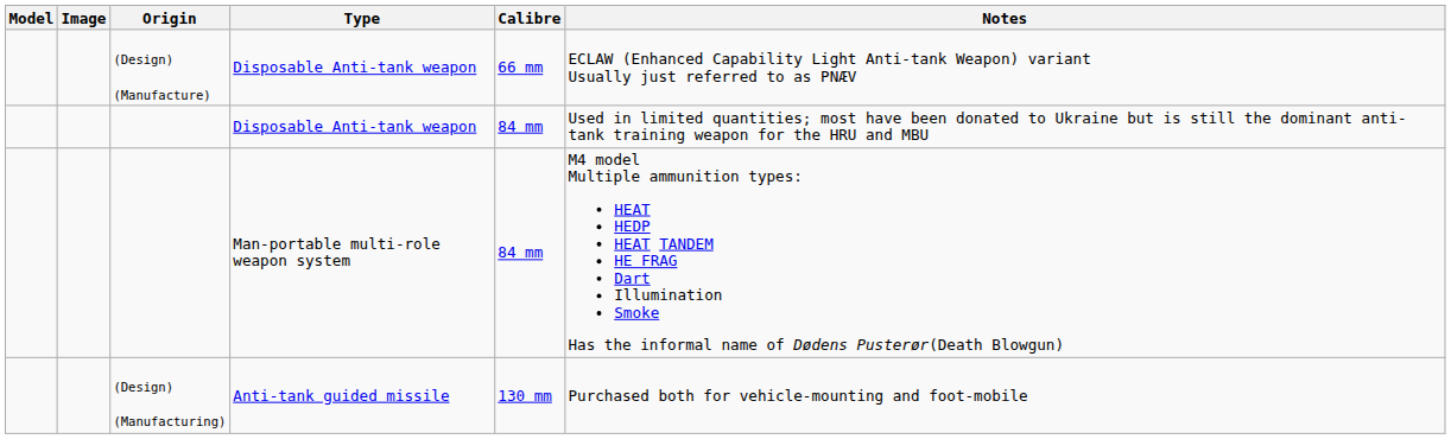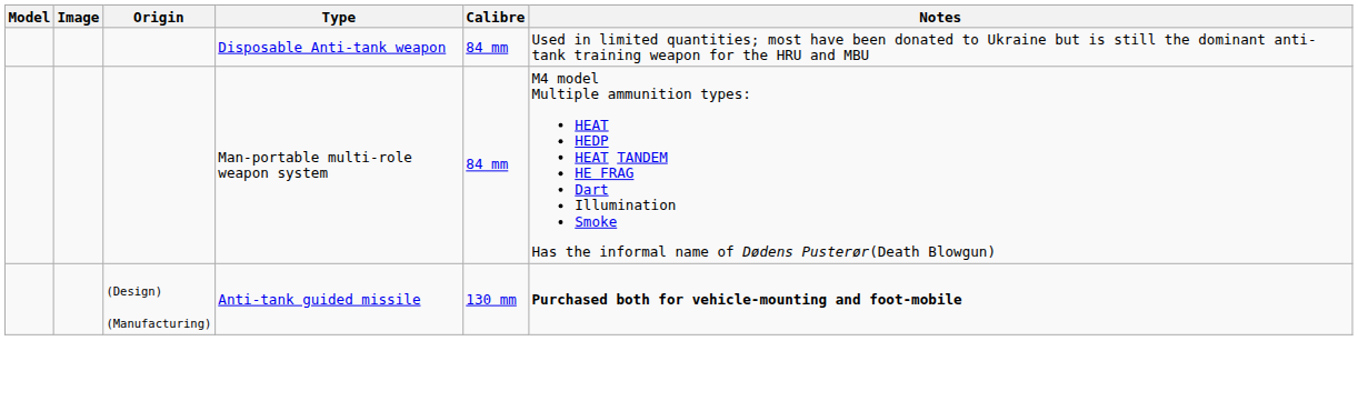 <table class="wikitable sortable">
 <tr>
 <th>Model</th>
 <th>Image</th>
 <th>Origin</th>
 <th>Type</th>
 <th>Calibre</th>
 <th>Notes</th>
-</tr>
-<tr>
-<td></td>
-<td></td>
-<td><br><small>(Design)</small><br><br><small>(Manufacture)</small></td>
-<td><a href='#'>Disposable Anti-tank weapon</a></td>
-<td><a href='#'>66 mm</a></td>
-<td>ECLAW (Enhanced Capability Light Anti-tank Weapon) variant<br>Usually just referred to as PNÆV</td>
 </tr>
 <tr>
 <td></td>
 <td></td>
 <td></td>
 <td><a href='#'>Disposable Anti-tank weapon</a></td>
 <td><a href='#'>84 mm</a></td>
 <td>Used in limited quantities; most have been donated to Ukraine but is still the dominant anti-tank training weapon for the HRU and MBU</td>
 </tr>
 <tr>
 <td></td>
 <td></td>
 <td></td>
 <td>Man-portable multi-role weapon system</td>
 <td><a href='#'>84 mm</a></td>
 <td>M4 model<br>Multiple ammunition types:<ul><li><a href='#'>HEAT</a></li><li><a href='#'>HEDP</a></li><li><a href='#'>HEAT</a> <a href='#'>TANDEM</a></li><li><a href='#'>HE FRAG</a></li><li><a href='#'>Dart</a></li><li>Illumination</li><li><a href='#'>Smoke</a></li></ul>Has the informal name of <em>Dødens Pusterør</em>(Death Blowgun)</td>
 </tr>
 <tr>
 <td></td>
 <td></td>
 <td><br><small>(Design)</small><br><br><small>(Manufacturing)</small></td>
 <td><a href='#'>Anti-tank guided missile</a></td>
 <td><a href='#'>130 mm</a></td>
-<td>Purchased both for vehicle-mounting and foot-mobile</td>
+<td><strong>Purchased both for vehicle-mounting and foot-mobile</strong></td>
 </tr>
 </table>
